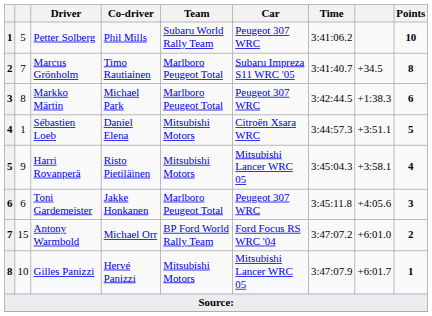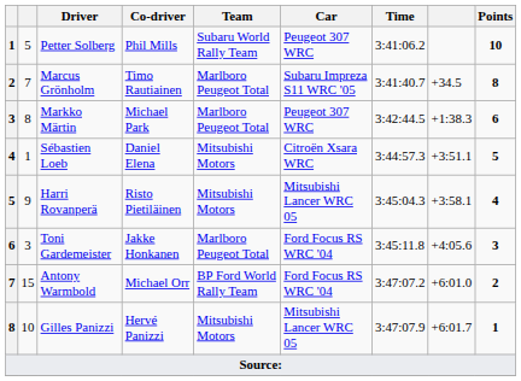 <table class="wikitable" width=85% style="font-size: 85%;">
 <tr>
 <th></th>
 <th></th>
 <th>Driver</th>
 <th>Co-driver</th>
 <th>Team</th>
 <th>Car</th>
 <th>Time</th>
 <th></th>
 <th>Points</th>
 </tr>
 <tr>
 <th>1</th>
 <td align="center">5</td>
 <td> <a href='#'>Petter Solberg</a></td>
 <td> <a href='#'>Phil Mills</a></td>
 <td> <a href='#'>Subaru World Rally Team</a></td>
 <td><a href='#'>Peugeot 307 WRC</a></td>
 <td>3:41:06.2</td>
 <td></td>
 <td align="center"><strong>10</strong></td>
 </tr>
 <tr>
 <th>2</th>
 <td align="center">7</td>
 <td> <a href='#'>Marcus Grönholm</a></td>
 <td> <a href='#'>Timo Rautiainen</a></td>
 <td> <a href='#'>Marlboro Peugeot Total</a></td>
 <td><a href='#'>Subaru Impreza S11 WRC '05</a></td>
 <td>3:41:40.7</td>
 <td>+34.5</td>
 <td align="center"><strong>8</strong></td>
 </tr>
 <tr>
 <th>3</th>
 <td align="center">8</td>
 <td> <a href='#'>Markko Märtin</a></td>
 <td> <a href='#'>Michael Park</a></td>
 <td> <a href='#'>Marlboro Peugeot Total</a></td>
 <td><a href='#'>Peugeot 307 WRC</a></td>
 <td>3:42:44.5</td>
 <td>+1:38.3</td>
 <td align="center"><strong>6</strong></td>
 </tr>
 <tr>
 <th>4</th>
 <td align="center">1</td>
 <td> <a href='#'>Sébastien Loeb</a></td>
 <td> <a href='#'>Daniel Elena</a></td>
 <td> <a href='#'>Mitsubishi Motors</a></td>
 <td><a href='#'>Citroën Xsara WRC</a></td>
 <td>3:44:57.3</td>
 <td>+3:51.1</td>
 <td align="center"><strong>5</strong></td>
 </tr>
 <tr>
 <th>5</th>
 <td align="center">9</td>
 <td> <a href='#'>Harri Rovanperä</a></td>
 <td> <a href='#'>Risto Pietiläinen</a></td>
 <td> <a href='#'>Mitsubishi Motors</a></td>
 <td><a href='#'>Mitsubishi Lancer WRC 05</a></td>
 <td>3:45:04.3</td>
 <td>+3:58.1</td>
 <td align="center"><strong>4</strong></td>
 </tr>
 <tr>
 <th>6</th>
-<td align="center">6</td>
+<td align="center">3</td>
 <td> <a href='#'>Toni Gardemeister</a></td>
 <td> <a href='#'>Jakke Honkanen</a></td>
 <td> <a href='#'>Marlboro Peugeot Total</a></td>
-<td><a href='#'>Peugeot 307 WRC</a></td>
+<td><a href='#'>Ford Focus RS WRC '04</a></td>
 <td>3:45:11.8</td>
 <td>+4:05.6</td>
 <td align="center"><strong>3</strong></td>
 </tr>
 <tr>
 <th>7</th>
 <td align="center">15</td>
 <td> <a href='#'>Antony Warmbold</a></td>
 <td> <a href='#'>Michael Orr</a></td>
 <td> <a href='#'>BP Ford World Rally Team</a></td>
 <td><a href='#'>Ford Focus RS WRC '04</a></td>
 <td>3:47:07.2</td>
 <td>+6:01.0</td>
 <td align="center"><strong>2</strong></td>
 </tr>
 <tr>
 <th>8</th>
 <td align="center">10</td>
 <td> <a href='#'>Gilles Panizzi</a></td>
 <td> <a href='#'>Hervé Panizzi</a></td>
 <td> <a href='#'>Mitsubishi Motors</a></td>
 <td><a href='#'>Mitsubishi Lancer WRC 05</a></td>
 <td>3:47:07.9</td>
 <td>+6:01.7</td>
 <td align="center"><strong>1</strong></td>
 </tr>
 <tr>
 <td style="background-color:#EAECF0; text-align:center" colspan="9"><strong>Source:</strong></td>
 </tr>
 <tr>
 </tr>
 </table>
